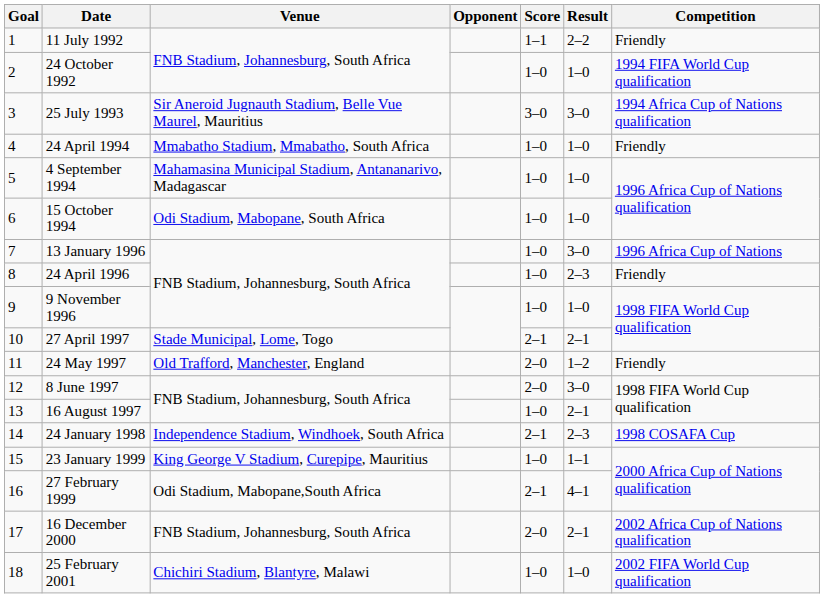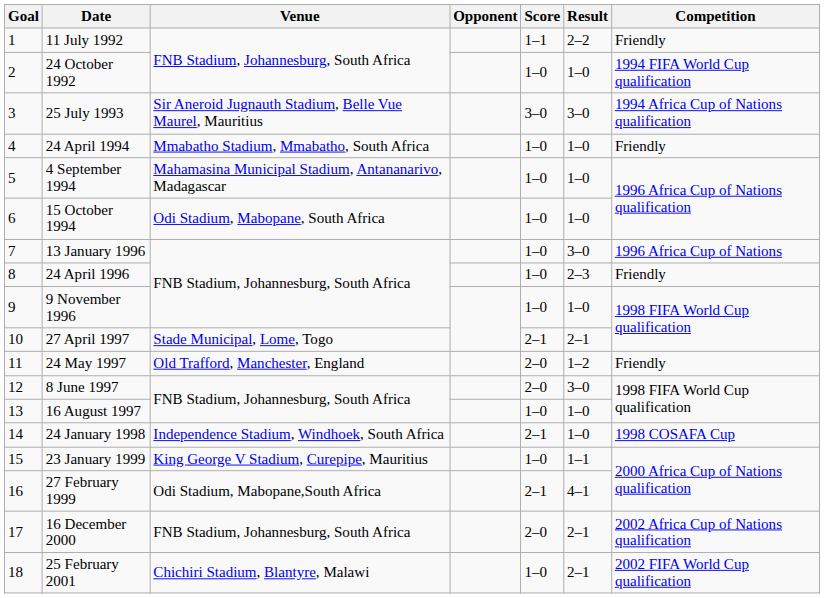 <table class="wikitable sortable">
 <tr>
 <th>Goal</th>
 <th>Date</th>
 <th>Venue</th>
 <th>Opponent</th>
 <th>Score</th>
 <th>Result</th>
 <th>Competition</th>
 </tr>
 <tr>
 <td>1</td>
 <td>11 July 1992</td>
 <td rowspan=2><a href='#'>FNB Stadium</a>, <a href='#'>Johannesburg</a>, South Africa</td>
 <td></td>
 <td>1–1</td>
 <td>2–2</td>
 <td>Friendly</td>
 </tr>
 <tr>
 <td>2</td>
 <td>24 October 1992</td>
 <td></td>
 <td>1–0</td>
 <td>1–0</td>
 <td><a href='#'>1994 FIFA World Cup qualification</a></td>
 </tr>
 <tr>
 <td>3</td>
 <td>25 July 1993</td>
 <td><a href='#'>Sir Aneroid Jugnauth Stadium</a>, <a href='#'>Belle Vue Maurel</a>, Mauritius</td>
 <td></td>
 <td>3–0</td>
 <td>3–0</td>
 <td><a href='#'>1994 Africa Cup of Nations qualification</a></td>
 </tr>
 <tr>
 <td>4</td>
 <td>24 April 1994</td>
 <td><a href='#'>Mmabatho Stadium</a>, <a href='#'>Mmabatho</a>, South Africa</td>
 <td></td>
 <td>1–0</td>
 <td>1–0</td>
 <td>Friendly</td>
 </tr>
 <tr>
 <td>5</td>
 <td>4 September 1994</td>
 <td><a href='#'>Mahamasina Municipal Stadium</a>, <a href='#'>Antananarivo</a>, Madagascar</td>
 <td></td>
 <td>1–0</td>
 <td>1–0</td>
 <td rowspan=2><a href='#'>1996 Africa Cup of Nations qualification</a></td>
 </tr>
 <tr>
 <td>6</td>
 <td>15 October 1994</td>
 <td><a href='#'>Odi Stadium</a>, <a href='#'>Mabopane</a>, South Africa</td>
 <td></td>
 <td>1–0</td>
 <td>1–0</td>
 </tr>
 <tr>
 <td>7</td>
 <td>13 January 1996</td>
 <td rowspan=3>FNB Stadium, Johannesburg, South Africa</td>
 <td></td>
 <td>1–0</td>
 <td>3–0</td>
 <td><a href='#'>1996 Africa Cup of Nations</a></td>
 </tr>
 <tr>
 <td>8</td>
 <td>24 April 1996</td>
 <td></td>
 <td>1–0</td>
 <td>2–3</td>
 <td>Friendly</td>
 </tr>
 <tr>
 <td>9</td>
 <td>9 November 1996</td>
 <td rowspan=2></td>
 <td>1–0</td>
 <td>1–0</td>
 <td rowspan=2><a href='#'>1998 FIFA World Cup qualification</a></td>
 </tr>
 <tr>
 <td>10</td>
 <td>27 April 1997</td>
 <td><a href='#'>Stade Municipal</a>, <a href='#'>Lome</a>, Togo</td>
 <td>2–1</td>
 <td>2–1</td>
 </tr>
 <tr>
 <td>11</td>
 <td>24 May 1997</td>
 <td><a href='#'>Old Trafford</a>, <a href='#'>Manchester</a>, England</td>
 <td></td>
 <td>2–0</td>
 <td>1–2</td>
 <td>Friendly</td>
 </tr>
 <tr>
 <td>12</td>
 <td>8 June 1997</td>
 <td rowspan=2>FNB Stadium, Johannesburg, South Africa</td>
 <td></td>
 <td>2–0</td>
 <td>3–0</td>
 <td rowspan=2>1998 FIFA World Cup qualification</td>
 </tr>
 <tr>
 <td>13</td>
 <td>16 August 1997</td>
 <td></td>
 <td>1–0</td>
-<td>2–1</td>
+<td>1–0</td>
 </tr>
 <tr>
 <td>14</td>
 <td>24 January 1998</td>
 <td><a href='#'>Independence Stadium</a>, <a href='#'>Windhoek</a>, South Africa</td>
 <td></td>
 <td>2–1</td>
-<td>2–3</td>
+<td>1–0</td>
 <td><a href='#'>1998 COSAFA Cup</a></td>
 </tr>
 <tr>
 <td>15</td>
 <td>23 January 1999</td>
 <td><a href='#'>King George V Stadium</a>, <a href='#'>Curepipe</a>, Mauritius</td>
 <td></td>
 <td>1–0</td>
 <td>1–1</td>
 <td rowspan=2><a href='#'>2000 Africa Cup of Nations qualification</a></td>
 </tr>
 <tr>
 <td>16</td>
 <td>27 February 1999</td>
 <td>Odi Stadium, Mabopane,South Africa</td>
 <td></td>
 <td>2–1</td>
 <td>4–1</td>
 </tr>
 <tr>
 <td>17</td>
 <td>16 December 2000</td>
 <td>FNB Stadium, Johannesburg, South Africa</td>
 <td></td>
 <td>2–0</td>
 <td>2–1</td>
 <td><a href='#'>2002 Africa Cup of Nations qualification</a></td>
 </tr>
 <tr>
 <td>18</td>
 <td>25 February 2001</td>
 <td><a href='#'>Chichiri Stadium</a>, <a href='#'>Blantyre</a>, Malawi</td>
 <td></td>
 <td>1–0</td>
-<td>1–0</td>
+<td>2–1</td>
 <td><a href='#'>2002 FIFA World Cup qualification</a></td>
 </tr>
 </table>
